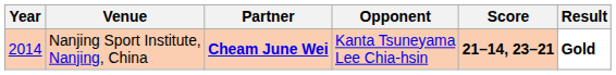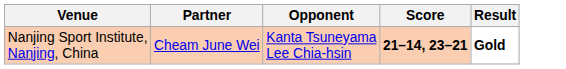 <table class="sortable wikitable" style="font-size: 90%;">
 <tr>
-<th>Year</th>
 <th>Venue</th>
 <th>Partner</th>
 <th>Opponent</th>
 <th>Score</th>
 <th>Result</th>
 </tr>
 <tr style="background:#FBCEB1">
-<td align="center"><a href='#'>2014</a></td>
 <td align="left">Nanjing Sport Institute,<br><a href='#'>Nanjing</a>, China</td>
-<td align="left"><strong> <a href='#'>Cheam June Wei</a></strong></td>
+<td align="left"> <a href='#'>Cheam June Wei</a></td>
 <td align="left"> <a href='#'>Kanta Tsuneyama</a><br> <a href='#'>Lee Chia-hsin</a></td>
 <td align="left"><strong>21–14, 23–21</strong></td>
 <td style="text-align:left; background:white"> <strong>Gold</strong></td>
 </tr>
 </table>
